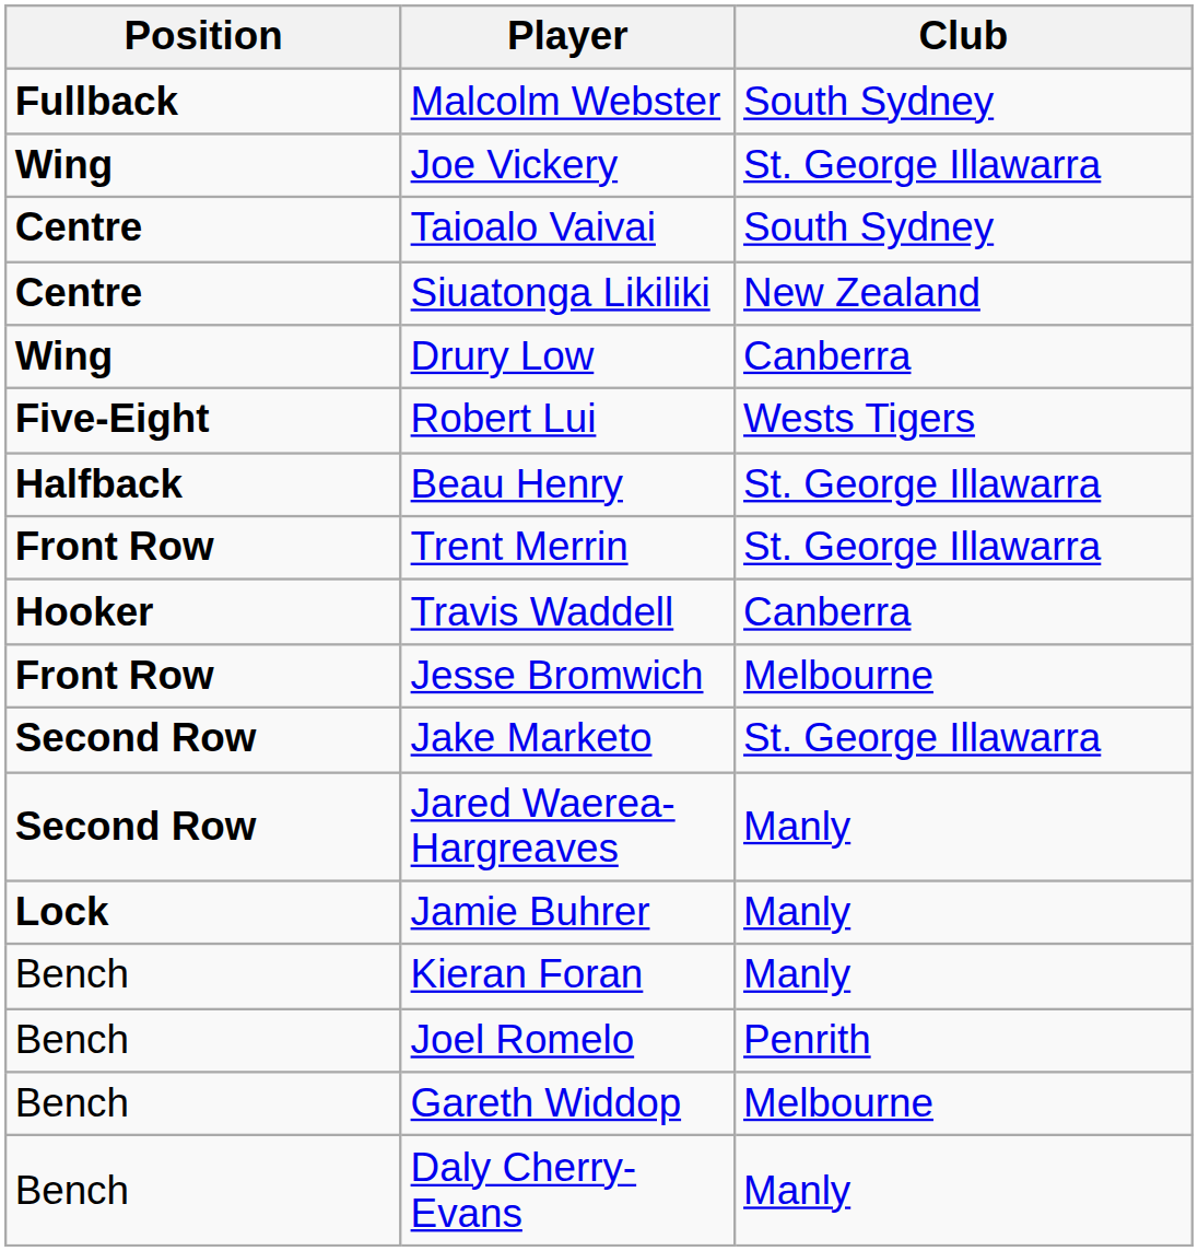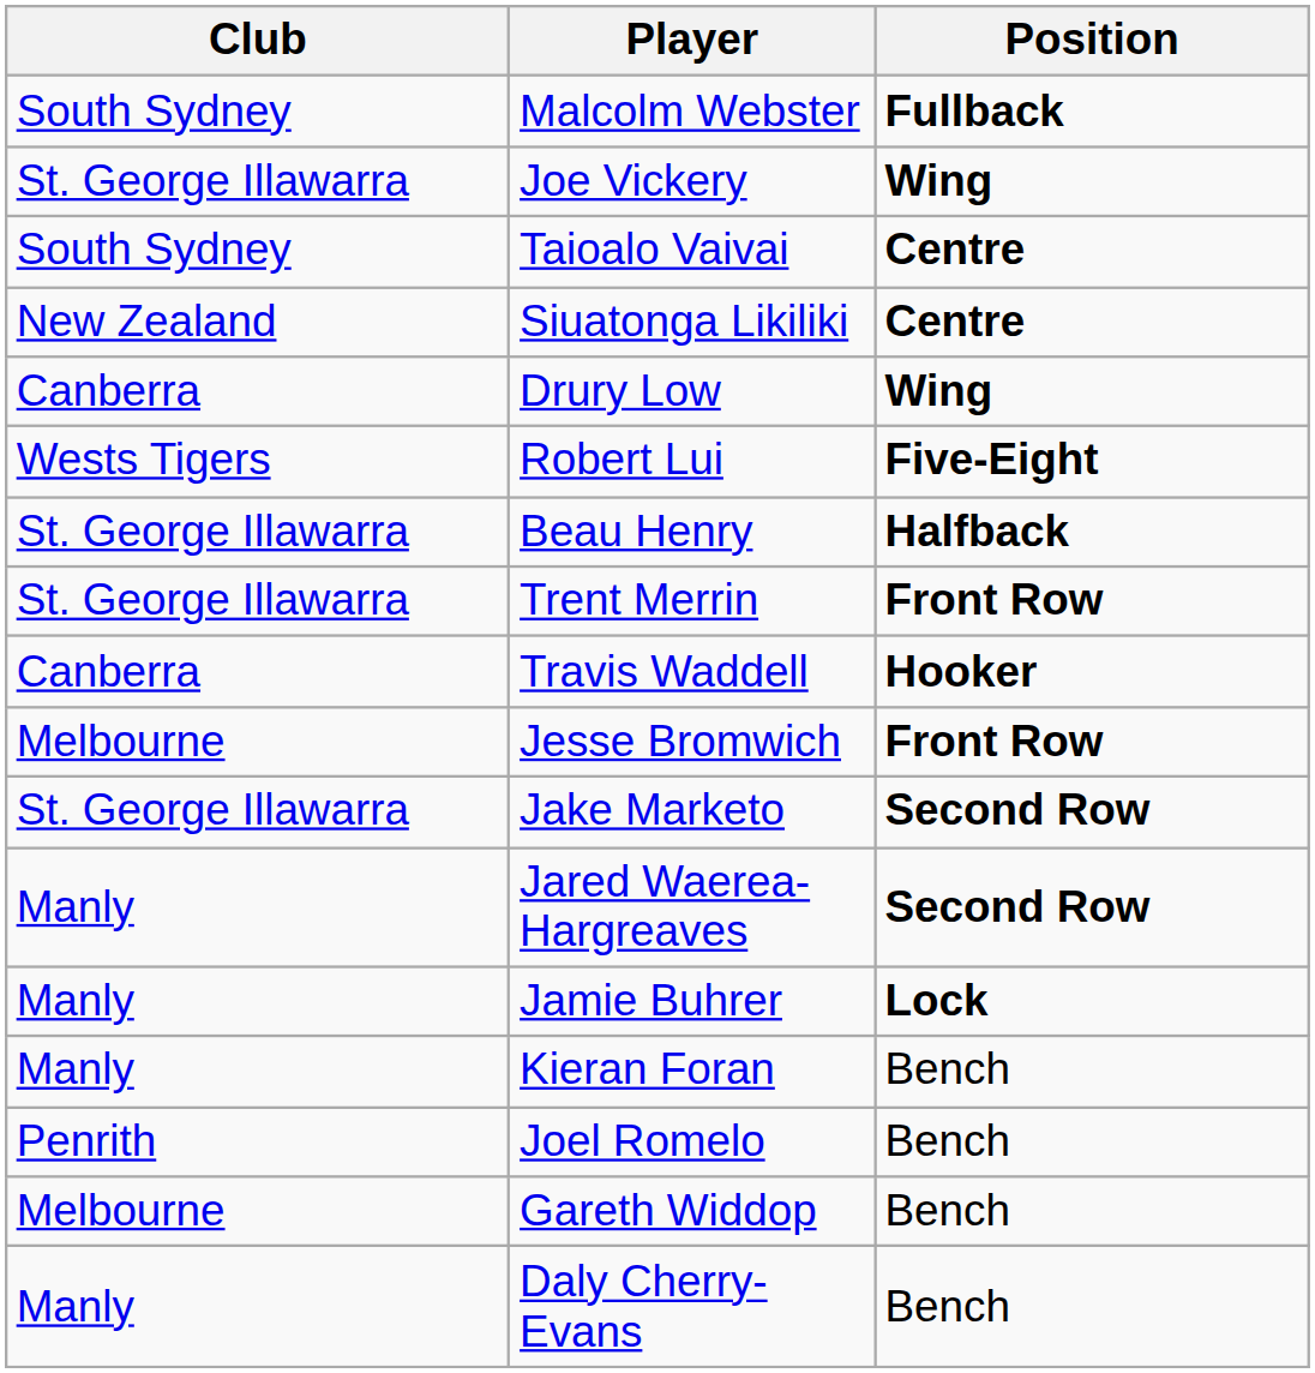 <table class="wikitable">
 <tr>
+<th style="width:175px;" abbr="Club">Club</th>
+<th style="width:125px;" abbr="Player">Player</th>
 <th width=150>Position</th>
-<th style="width:125px;" abbr="Player">Player</th>
-<th style="width:175px;" abbr="Club">Club</th>
 </tr>
 <tr>
+<td> <a href='#'>South Sydney</a></td>
+<td><a href='#'>Malcolm Webster</a></td>
 <td><strong>Fullback</strong></td>
-<td><a href='#'>Malcolm Webster</a></td>
-<td> <a href='#'>South Sydney</a></td>
 </tr>
 <tr>
+<td> <a href='#'>St. George Illawarra</a></td>
+<td><a href='#'>Joe Vickery</a></td>
 <td><strong>Wing</strong></td>
-<td><a href='#'>Joe Vickery</a></td>
-<td> <a href='#'>St. George Illawarra</a></td>
 </tr>
 <tr>
+<td> <a href='#'>South Sydney</a></td>
+<td><a href='#'>Taioalo Vaivai</a></td>
 <td><strong>Centre</strong></td>
-<td><a href='#'>Taioalo Vaivai</a></td>
-<td> <a href='#'>South Sydney</a></td>
 </tr>
 <tr>
+<td> <a href='#'>New Zealand</a></td>
+<td><a href='#'>Siuatonga Likiliki</a></td>
 <td><strong>Centre</strong></td>
-<td><a href='#'>Siuatonga Likiliki</a></td>
-<td> <a href='#'>New Zealand</a></td>
 </tr>
 <tr>
+<td> <a href='#'>Canberra</a></td>
+<td><a href='#'>Drury Low</a></td>
 <td><strong>Wing</strong></td>
-<td><a href='#'>Drury Low</a></td>
-<td> <a href='#'>Canberra</a></td>
 </tr>
 <tr>
+<td> <a href='#'>Wests Tigers</a></td>
+<td><a href='#'>Robert Lui</a></td>
 <td><strong>Five-Eight</strong></td>
-<td><a href='#'>Robert Lui</a></td>
-<td> <a href='#'>Wests Tigers</a></td>
 </tr>
 <tr>
+<td> <a href='#'>St. George Illawarra</a></td>
+<td><a href='#'>Beau Henry</a></td>
 <td><strong>Halfback</strong></td>
-<td><a href='#'>Beau Henry</a></td>
-<td> <a href='#'>St. George Illawarra</a></td>
 </tr>
 <tr>
+<td> <a href='#'>St. George Illawarra</a></td>
+<td><a href='#'>Trent Merrin</a></td>
 <td><strong>Front Row</strong></td>
-<td><a href='#'>Trent Merrin</a></td>
-<td> <a href='#'>St. George Illawarra</a></td>
 </tr>
 <tr>
+<td> <a href='#'>Canberra</a></td>
+<td><a href='#'>Travis Waddell</a></td>
 <td><strong>Hooker</strong></td>
-<td><a href='#'>Travis Waddell</a></td>
-<td> <a href='#'>Canberra</a></td>
 </tr>
 <tr>
+<td> <a href='#'>Melbourne</a></td>
+<td><a href='#'>Jesse Bromwich</a></td>
 <td><strong>Front Row</strong></td>
-<td><a href='#'>Jesse Bromwich</a></td>
-<td> <a href='#'>Melbourne</a></td>
 </tr>
 <tr>
+<td> <a href='#'>St. George Illawarra</a></td>
+<td><a href='#'>Jake Marketo</a></td>
 <td><strong>Second Row</strong></td>
-<td><a href='#'>Jake Marketo</a></td>
-<td> <a href='#'>St. George Illawarra</a></td>
 </tr>
 <tr>
+<td> <a href='#'>Manly</a></td>
+<td><a href='#'>Jared Waerea-Hargreaves</a></td>
 <td><strong>Second Row</strong></td>
-<td><a href='#'>Jared Waerea-Hargreaves</a></td>
-<td> <a href='#'>Manly</a></td>
 </tr>
 <tr>
+<td> <a href='#'>Manly</a></td>
+<td><a href='#'>Jamie Buhrer</a></td>
 <td><strong>Lock</strong></td>
-<td><a href='#'>Jamie Buhrer</a></td>
-<td> <a href='#'>Manly</a></td>
 </tr>
 <tr>
+<td> <a href='#'>Manly</a></td>
+<td><a href='#'>Kieran Foran</a></td>
 <td>Bench</td>
-<td><a href='#'>Kieran Foran</a></td>
-<td> <a href='#'>Manly</a></td>
 </tr>
 <tr>
+<td> <a href='#'>Penrith</a></td>
+<td><a href='#'>Joel Romelo</a></td>
 <td>Bench</td>
-<td><a href='#'>Joel Romelo</a></td>
-<td> <a href='#'>Penrith</a></td>
 </tr>
 <tr>
+<td> <a href='#'>Melbourne</a></td>
+<td><a href='#'>Gareth Widdop</a></td>
 <td>Bench</td>
-<td><a href='#'>Gareth Widdop</a></td>
-<td> <a href='#'>Melbourne</a></td>
 </tr>
 <tr>
+<td> <a href='#'>Manly</a></td>
+<td><a href='#'>Daly Cherry-Evans</a></td>
 <td>Bench</td>
-<td><a href='#'>Daly Cherry-Evans</a></td>
-<td> <a href='#'>Manly</a></td>
 </tr>
 </table>
